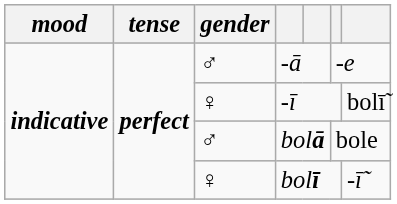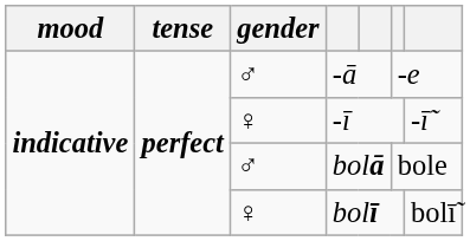 <table class="wikitable">
 <tr>
 <th><em>mood</em></th>
 <th><em>tense</em></th>
 <th><em>gender</em></th>
 <th></th>
 <th></th>
 <th></th>
 <th></th>
 </tr>
 <tr>
 <td rowspan="4"><strong><em>indicative</em></strong></td>
 <td rowspan="4"><strong><em>perfect</em></strong></td>
 <td>♂</td>
 <td colspan="2"><em>-ā</em></td>
 <td colspan="2"><em>-e</em></td>
 </tr>
 <tr>
 <td>♀</td>
 <td colspan="3"><em>-ī</em></td>
-<td></em>bol</strong>ī̃</em></strong></td>
+<td><em>-ī̃</em></td>
 </tr>
 <tr>
 <td>♂</td>
 <td colspan="2"><em>bol<strong>ā<strong><em></td>
 <td colspan="2"></em>bol</strong>e</em></strong></td>
 </tr>
 <tr>
 <td>♀</td>
 <td colspan="3"><em>bol<strong>ī<strong><em></td>
-<td><em>-ī̃</em></td>
+<td></em>bol</strong>ī̃</em></strong></td>
 </tr>
 </table>
